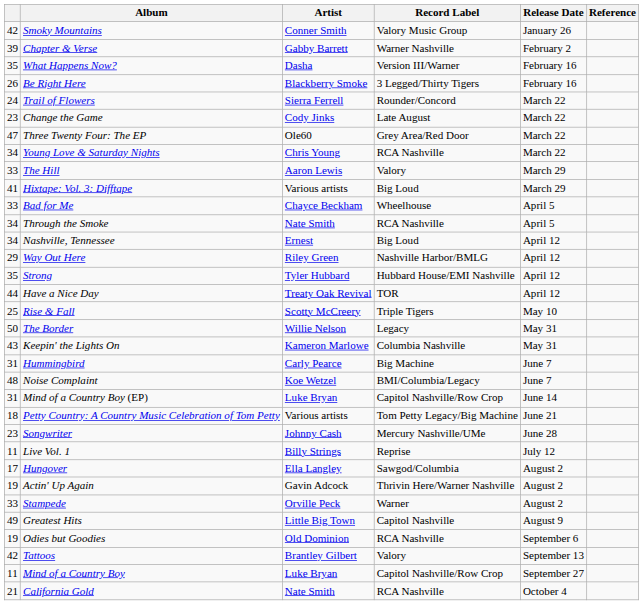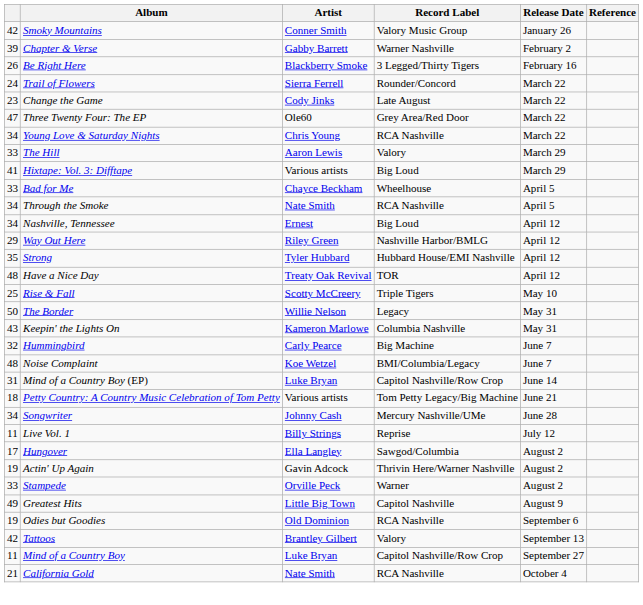 <table class="wikitable sortable">
 <tr>
 <th></th>
 <th>Album</th>
 <th>Artist</th>
 <th>Record Label</th>
 <th>Release Date</th>
 <th>Reference</th>
 </tr>
 <tr>
 <td style="text-align:center;">42</td>
 <td><em><a href='#'>Smoky Mountains</a></em></td>
 <td><a href='#'>Conner Smith</a></td>
 <td>Valory Music Group</td>
 <td>January 26</td>
 <td></td>
 </tr>
 <tr>
 <td style="text-align:center;">39</td>
 <td><em><a href='#'>Chapter & Verse</a></em></td>
 <td><a href='#'>Gabby Barrett</a></td>
 <td>Warner Nashville</td>
 <td>February 2</td>
-<td></td>
-</tr>
-<tr>
-<td style="text-align:center;">35</td>
-<td><em><a href='#'>What Happens Now?</a></em></td>
-<td><a href='#'>Dasha</a></td>
-<td>Version III/Warner</td>
-<td>February 16</td>
 <td></td>
 </tr>
 <tr>
 <td style="text-align:center;">26</td>
 <td><em><a href='#'>Be Right Here</a></em></td>
 <td><a href='#'>Blackberry Smoke</a></td>
 <td>3 Legged/Thirty Tigers</td>
 <td>February 16</td>
 <td></td>
 </tr>
 <tr>
 <td style="text-align:center;">24</td>
 <td><em><a href='#'>Trail of Flowers</a></em></td>
 <td><a href='#'>Sierra Ferrell</a></td>
 <td>Rounder/Concord</td>
 <td>March 22</td>
 <td></td>
 </tr>
 <tr>
 <td style="text-align:center;">23</td>
 <td><em>Change the Game</em></td>
 <td><a href='#'>Cody Jinks</a></td>
 <td>Late August</td>
 <td>March 22</td>
 <td></td>
 </tr>
 <tr>
 <td style="text-align:center;">47</td>
 <td><em>Three Twenty Four: The EP</em></td>
 <td>Ole60</td>
 <td>Grey Area/Red Door</td>
 <td>March 22</td>
 <td></td>
 </tr>
 <tr>
 <td style="text-align:center;">34</td>
 <td><em><a href='#'>Young Love & Saturday Nights</a></em></td>
 <td><a href='#'>Chris Young</a></td>
 <td>RCA Nashville</td>
 <td>March 22</td>
 <td></td>
 </tr>
 <tr>
 <td style="text-align:center;">33</td>
 <td><em><a href='#'>The Hill</a></em></td>
 <td><a href='#'>Aaron Lewis</a></td>
 <td>Valory</td>
 <td>March 29</td>
 <td></td>
 </tr>
 <tr>
 <td style="text-align:center;">41</td>
 <td><em><a href='#'>Hixtape: Vol. 3: Difftape</a></em></td>
 <td>Various artists</td>
 <td>Big Loud</td>
 <td>March 29</td>
 <td></td>
 </tr>
 <tr>
 <td style="text-align:center;">33</td>
 <td><em><a href='#'>Bad for Me</a></em></td>
 <td><a href='#'>Chayce Beckham</a></td>
 <td>Wheelhouse</td>
 <td>April 5</td>
 <td></td>
 </tr>
 <tr>
 <td style="text-align:center;">34</td>
 <td><em>Through the Smoke</em></td>
 <td><a href='#'>Nate Smith</a></td>
 <td>RCA Nashville</td>
 <td>April 5</td>
 <td></td>
 </tr>
 <tr>
 <td style="text-align:center;">34</td>
 <td><em>Nashville, Tennessee</em></td>
 <td><a href='#'>Ernest</a></td>
 <td>Big Loud</td>
 <td>April 12</td>
 <td></td>
 </tr>
 <tr>
 <td style="text-align:center;">29</td>
 <td><em><a href='#'>Way Out Here</a></em></td>
 <td><a href='#'>Riley Green</a></td>
 <td>Nashville Harbor/BMLG</td>
 <td>April 12</td>
 <td></td>
 </tr>
 <tr>
 <td style="text-align:center;">35</td>
 <td><em><a href='#'>Strong</a></em></td>
 <td><a href='#'>Tyler Hubbard</a></td>
 <td>Hubbard House/EMI Nashville</td>
 <td>April 12</td>
 <td></td>
 </tr>
 <tr>
-<td style="text-align:center;">44</td>
+<td style="text-align:center;">48</td>
 <td><em>Have a Nice Day</em></td>
 <td><a href='#'>Treaty Oak Revival</a></td>
 <td>TOR</td>
 <td>April 12</td>
 <td></td>
 </tr>
 <tr>
 <td style="text-align:center;">25</td>
 <td><em><a href='#'>Rise & Fall</a></em></td>
 <td><a href='#'>Scotty McCreery</a></td>
 <td>Triple Tigers</td>
 <td>May 10</td>
 <td></td>
 </tr>
 <tr>
 <td style="text-align:center;">50</td>
 <td><em><a href='#'>The Border</a></em></td>
 <td><a href='#'>Willie Nelson</a></td>
 <td>Legacy</td>
 <td>May 31</td>
 <td></td>
 </tr>
 <tr>
 <td style="text-align:center;">43</td>
 <td><em>Keepin' the Lights On</em></td>
 <td><a href='#'>Kameron Marlowe</a></td>
 <td>Columbia Nashville</td>
 <td>May 31</td>
 <td></td>
 </tr>
 <tr>
-<td style="text-align:center;">31</td>
+<td style="text-align:center;">32</td>
 <td><em><a href='#'>Hummingbird</a></em></td>
 <td><a href='#'>Carly Pearce</a></td>
 <td>Big Machine</td>
 <td>June 7</td>
 <td></td>
 </tr>
 <tr>
 <td style="text-align:center;">48</td>
 <td><em>Noise Complaint</em></td>
 <td><a href='#'>Koe Wetzel</a></td>
 <td>BMI/Columbia/Legacy</td>
 <td>June 7</td>
 <td></td>
 </tr>
 <tr>
 <td style="text-align:center;">31</td>
 <td><em>Mind of a Country Boy</em> (EP)</td>
 <td><a href='#'>Luke Bryan</a></td>
 <td>Capitol Nashville/Row Crop</td>
 <td>June 14</td>
 <td></td>
 </tr>
 <tr>
 <td style="text-align:center;">18</td>
 <td><em><a href='#'>Petty Country: A Country Music Celebration of Tom Petty</a></em></td>
 <td>Various artists</td>
 <td>Tom Petty Legacy/Big Machine</td>
 <td>June 21</td>
 <td></td>
 </tr>
 <tr>
-<td style="text-align:center;">23</td>
+<td style="text-align:center;">34</td>
 <td><em><a href='#'>Songwriter</a></em></td>
 <td><a href='#'>Johnny Cash</a></td>
 <td>Mercury Nashville/UMe</td>
 <td>June 28</td>
 <td></td>
 </tr>
 <tr>
 <td style="text-align:center;">11</td>
 <td><em>Live Vol. 1</em></td>
 <td><a href='#'>Billy Strings</a></td>
 <td>Reprise</td>
 <td>July 12</td>
 <td></td>
 </tr>
 <tr>
 <td style="text-align:center;">17</td>
 <td><em><a href='#'>Hungover</a></em></td>
 <td><a href='#'>Ella Langley</a></td>
 <td>Sawgod/Columbia</td>
 <td>August 2</td>
 <td></td>
 </tr>
 <tr>
 <td style="text-align:center;">19</td>
 <td><em>Actin' Up Again</em></td>
 <td>Gavin Adcock</td>
 <td>Thrivin Here/Warner Nashville</td>
 <td>August 2</td>
 <td></td>
 </tr>
 <tr>
 <td style="text-align:center;">33</td>
 <td><em><a href='#'>Stampede</a></em></td>
 <td><a href='#'>Orville Peck</a></td>
 <td>Warner</td>
 <td>August 2</td>
 <td></td>
 </tr>
 <tr>
 <td style="text-align:center;">49</td>
 <td><em>Greatest Hits</em></td>
 <td><a href='#'>Little Big Town</a></td>
 <td>Capitol Nashville</td>
 <td>August 9</td>
 <td></td>
 </tr>
 <tr>
 <td style="text-align:center;">19</td>
 <td><em>Odies but Goodies</em></td>
 <td><a href='#'>Old Dominion</a></td>
 <td>RCA Nashville</td>
 <td>September 6</td>
 <td></td>
 </tr>
 <tr>
 <td style="text-align:center;">42</td>
 <td><em><a href='#'>Tattoos</a></em></td>
 <td><a href='#'>Brantley Gilbert</a></td>
 <td>Valory</td>
 <td>September 13</td>
 <td></td>
 </tr>
 <tr>
 <td style="text-align:center;">11</td>
 <td><em><a href='#'>Mind of a Country Boy</a></em></td>
 <td><a href='#'>Luke Bryan</a></td>
 <td>Capitol Nashville/Row Crop</td>
 <td>September 27</td>
 <td></td>
 </tr>
 <tr>
 <td style="text-align:center;">21</td>
 <td><em><a href='#'>California Gold</a></em></td>
 <td><a href='#'>Nate Smith</a></td>
 <td>RCA Nashville</td>
 <td>October 4</td>
 <td></td>
 </tr>
 </table>
